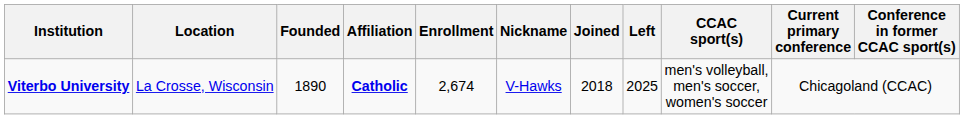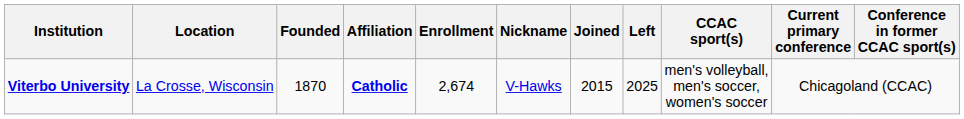 <table class="wikitable sortable" style="text-align:center">
 <tr>
 <th>Institution</th>
 <th>Location</th>
 <th>Founded</th>
 <th>Affiliation</th>
 <th>Enrollment</th>
 <th>Nickname</th>
 <th>Joined</th>
 <th>Left</th>
 <th>CCAC<br>sport(s)</th>
 <th>Current<br>primary<br>conference</th>
 <th>Conference<br>in former<br>CCAC sport(s)</th>
 </tr>
 <tr>
 <td><strong><a href='#'>Viterbo University</a></strong></td>
 <td><a href='#'>La Crosse, Wisconsin</a></td>
-<td>1890</td>
+<td>1870</td>
 <td><strong><a href='#'>Catholic</a><br></strong></td>
 <td>2,674</td>
 <td><a href='#'>V-Hawks</a></td>
-<td>2018</td>
+<td>2015</td>
 <td>2025</td>
 <td>men's volleyball,<br>men's soccer,<br>women's soccer</td>
 <td colspan=2>Chicagoland (CCAC)</td>
 </tr>
 </table>
